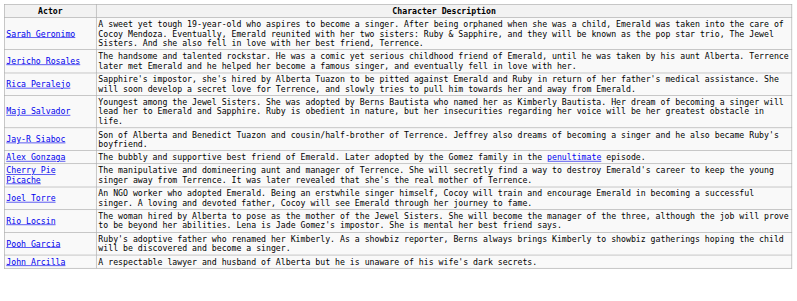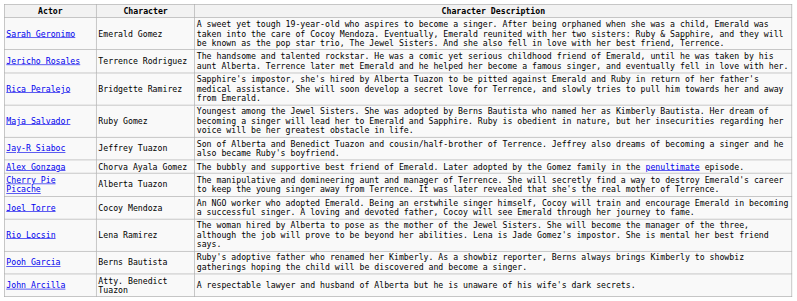 <table class="wikitable">
 <tr>
 <th width="140">Actor</th>
+<th width="150">Character</th>
 <th>Character Description</th>
 </tr>
 <tr>
 <td><a href='#'>Sarah Geronimo</a></td>
+<td>Emerald Gomez</td>
 <td>A sweet yet tough 19-year-old who aspires to become a singer. After being orphaned when she was a child, Emerald was taken into the care of Cocoy Mendoza. Eventually, Emerald reunited with her two sisters: Ruby & Sapphire, and they will be known as the pop star trio, The Jewel Sisters. And she also fell in love with her best friend, Terrence.</td>
 </tr>
 <tr>
 <td><a href='#'>Jericho Rosales</a></td>
+<td>Terrence Rodriguez</td>
 <td>The handsome and talented rockstar. He was a comic yet serious childhood friend of Emerald, until he was taken by his aunt Alberta. Terrence later met Emerald and he helped her become a famous singer, and eventually fell in love with her.</td>
 </tr>
 <tr>
 <td><a href='#'>Rica Peralejo</a></td>
+<td>Bridgette Ramirez</td>
 <td>Sapphire's impostor, she's hired by Alberta Tuazon to be pitted against Emerald and Ruby in return of her father's medical assistance. She will soon develop a secret love for Terrence, and slowly tries to pull him towards her and away from Emerald.</td>
 </tr>
 <tr>
 <td><a href='#'>Maja Salvador</a></td>
+<td>Ruby Gomez</td>
 <td>Youngest among the Jewel Sisters. She was adopted by Berns Bautista who named her as Kimberly Bautista. Her dream of becoming a singer will lead her to Emerald and Sapphire. Ruby is obedient in nature, but her insecurities regarding her voice will be her greatest obstacle in life.</td>
 </tr>
 <tr>
 <td><a href='#'>Jay-R Siaboc</a></td>
+<td>Jeffrey Tuazon</td>
 <td>Son of Alberta and Benedict Tuazon and cousin/half-brother of Terrence. Jeffrey also dreams of becoming a singer and he also became Ruby's boyfriend.</td>
 </tr>
 <tr>
 <td><a href='#'>Alex Gonzaga</a></td>
+<td>Chorva Ayala Gomez</td>
 <td>The bubbly and supportive best friend of Emerald. Later adopted by the Gomez family in the <a href='#'>penultimate</a> episode.</td>
 </tr>
 <tr>
 <td><a href='#'>Cherry Pie Picache</a></td>
+<td>Alberta Tuazon</td>
 <td>The manipulative and domineering aunt and manager of Terrence. She will secretly find a way to destroy Emerald's career to keep the young singer away from Terrence. It was later revealed that she's the real mother of Terrence.</td>
 </tr>
 <tr>
 <td><a href='#'>Joel Torre</a></td>
+<td>Cocoy Mendoza</td>
 <td>An NGO worker who adopted Emerald. Being an erstwhile singer himself, Cocoy will train and encourage Emerald in becoming a successful singer. A loving and devoted father, Cocoy will see Emerald through her journey to fame.</td>
 </tr>
 <tr>
 <td><a href='#'>Rio Locsin</a></td>
+<td>Lena Ramirez</td>
 <td>The woman hired by Alberta to pose as the mother of the Jewel Sisters. She will become the manager of the three, although the job will prove to be beyond her abilities. Lena is Jade Gomez's impostor. She is mental her best friend says.</td>
 </tr>
 <tr>
 <td><a href='#'>Pooh Garcia</a></td>
+<td>Berns Bautista</td>
 <td>Ruby's adoptive father who renamed her Kimberly. As a showbiz reporter, Berns always brings Kimberly to showbiz gatherings hoping the child will be discovered and become a singer.</td>
 </tr>
 <tr>
 <td><a href='#'>John Arcilla</a></td>
+<td>Atty. Benedict Tuazon</td>
 <td>A respectable lawyer and husband of Alberta but he is unaware of his wife's dark secrets.</td>
 </tr>
 </table>
